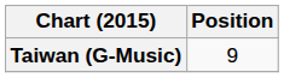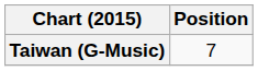 <table class="wikitable plainrowheaders" style="text-align:center;">
 <tr>
 <th>Chart (2015)</th>
 <th>Position</th>
 </tr>
 <tr>
 <th scope="row">Taiwan (G-Music)</th>
-<td>9</td>
+<td>7</td>
 </tr>
 <tr>
 </tr>
 </table>
